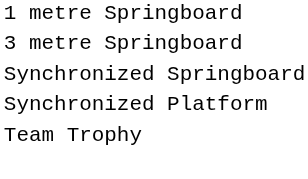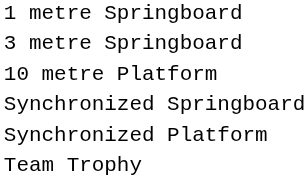 <table>
 <tr>
 <td>1 metre Springboard</td>
 <td></td>
 <td></td>
 <td></td>
 </tr>
 <tr>
 <td>3 metre Springboard</td>
+<td></td>
+<td></td>
+<td></td>
+</tr>
+<tr>
+<td>10 metre Platform</td>
 <td></td>
 <td></td>
 <td></td>
 </tr>
 <tr>
 <td>Synchronized Springboard</td>
 <td></td>
 <td><br></td>
 </tr>
 <tr>
 <td>Synchronized Platform</td>
 <td></td>
 <td></td>
 <td></td>
 </tr>
 <tr>
 <td>Team Trophy</td>
 <td></td>
 <td></td>
 <td></td>
 </tr>
 </table>
